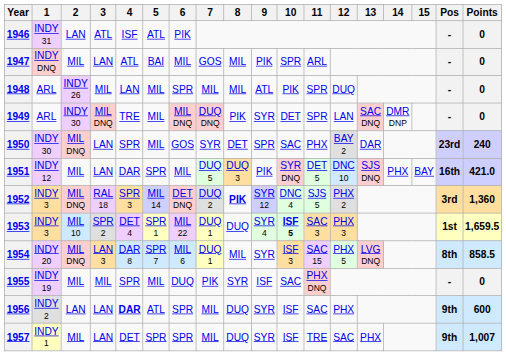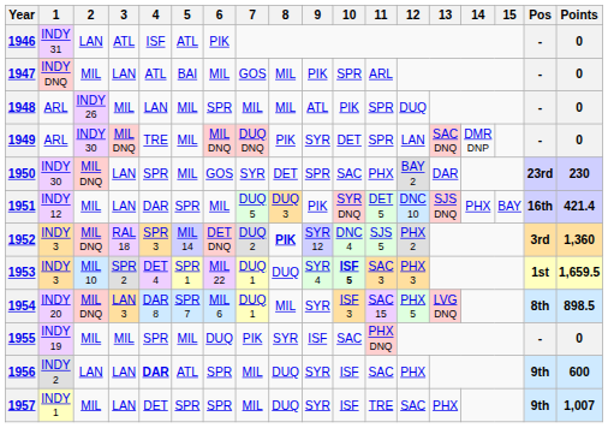 <table class="wikitable" style="text-align:center; font-size:90%">
 <tr>
 <th>Year</th>
 <th>1</th>
 <th>2</th>
 <th>3</th>
 <th>4</th>
 <th>5</th>
 <th>6</th>
 <th>7</th>
 <th>8</th>
 <th>9</th>
 <th>10</th>
 <th>11</th>
 <th>12</th>
 <th>13</th>
 <th>14</th>
 <th>15</th>
 <th>Pos</th>
 <th>Points</th>
 </tr>
 <tr>
 <th rowspan=1><a href='#'>1946</a></th>
 <td style="background:#EFCFFF;"><a href='#'>INDY</a><br><small>31</small></td>
 <td><a href='#'>LAN</a></td>
 <td><a href='#'>ATL</a></td>
 <td><a href='#'>ISF</a></td>
 <td><a href='#'>ATL</a></td>
 <td><a href='#'>PIK</a></td>
 <td colspan=9></td>
 <th>-</th>
 <th>0</th>
 </tr>
 <tr>
 <th rowspan=1><a href='#'>1947</a></th>
 <td style="background:#FFCFCF;"><a href='#'>INDY</a><br><small>DNQ</small></td>
 <td><a href='#'>MIL</a></td>
 <td><a href='#'>LAN</a></td>
 <td><a href='#'>ATL</a></td>
 <td><a href='#'>BAI</a></td>
 <td><a href='#'>MIL</a></td>
 <td><a href='#'>GOS</a></td>
 <td><a href='#'>MIL</a></td>
 <td><a href='#'>PIK</a></td>
 <td><a href='#'>SPR</a></td>
 <td><a href='#'>ARL</a></td>
 <td colspan=4></td>
 <th>-</th>
 <th>0</th>
 </tr>
 <tr>
 <th rowspan=1><a href='#'>1948</a></th>
 <td><a href='#'>ARL</a></td>
 <td style="background:#EFCFFF;"><a href='#'>INDY</a><br><small>26</small></td>
 <td><a href='#'>MIL</a></td>
 <td><a href='#'>LAN</a></td>
 <td><a href='#'>MIL</a></td>
 <td><a href='#'>SPR</a></td>
 <td><a href='#'>MIL</a></td>
 <td><a href='#'>MIL</a></td>
 <td><a href='#'>ATL</a></td>
 <td><a href='#'>PIK</a></td>
 <td><a href='#'>SPR</a></td>
 <td><a href='#'>DUQ</a></td>
 <td colspan=3></td>
 <th>-</th>
 <th>0</th>
 </tr>
 <tr>
 <th rowspan=1><a href='#'>1949</a></th>
 <td><a href='#'>ARL</a></td>
 <td style="background:#EFCFFF;"><a href='#'>INDY</a><br><small>30</small></td>
 <td style="background:#FFCFCF;"><a href='#'>MIL</a><br><small>DNQ</small></td>
 <td><a href='#'>TRE</a></td>
 <td><a href='#'>MIL</a></td>
 <td style="background:#FFCFCF;"><a href='#'>MIL</a><br><small>DNQ</small></td>
 <td style="background:#FFCFCF;"><a href='#'>DUQ</a><br><small>DNQ</small></td>
 <td><a href='#'>PIK</a></td>
 <td><a href='#'>SYR</a></td>
 <td><a href='#'>DET</a></td>
 <td><a href='#'>SPR</a></td>
 <td><a href='#'>LAN</a></td>
 <td style="background:#FFCFCF;"><a href='#'>SAC</a><br><small>DNQ</small></td>
 <td><a href='#'>DMR</a><br><small>DNP</small></td>
 <td colspan=1></td>
 <th>-</th>
 <th>0</th>
 </tr>
 <tr>
 <th rowspan=1><a href='#'>1950</a></th>
 <td style="background:#EFCFFF;"><a href='#'>INDY</a><br><small>30</small></td>
 <td style="background:#FFCFCF;"><a href='#'>MIL</a><br><small>DNQ</small></td>
 <td><a href='#'>LAN</a></td>
 <td><a href='#'>SPR</a></td>
 <td><a href='#'>MIL</a></td>
 <td><a href='#'>GOS</a></td>
 <td><a href='#'>SYR</a></td>
 <td><a href='#'>DET</a></td>
 <td><a href='#'>SPR</a></td>
 <td><a href='#'>SAC</a></td>
 <td><a href='#'>PHX</a></td>
 <td style="background:#DFDFDF;"><a href='#'>BAY</a><br><small>2</small></td>
 <td><a href='#'>DAR</a></td>
 <td colspan=2></td>
 <th style="background:#CFCFFF;">23rd</th>
-<th style="background:#CFCFFF;">240</th>
+<th style="background:#CFCFFF;">230</th>
 </tr>
 <tr>
 <th rowspan=1><a href='#'>1951</a></th>
 <td style="background:#EFCFFF;"><a href='#'>INDY</a><br><small>12</small></td>
 <td><a href='#'>MIL</a></td>
 <td><a href='#'>LAN</a></td>
 <td><a href='#'>DAR</a></td>
 <td><a href='#'>SPR</a></td>
 <td><a href='#'>MIL</a></td>
 <td style="background:#DFFFDF;"><a href='#'>DUQ</a><br><small>5</small></td>
 <td style="background:#FFDF9F;"><a href='#'>DUQ</a><br><small>3</small></td>
 <td><a href='#'>PIK</a></td>
 <td style="background:#FFCFCF;"><a href='#'>SYR</a><br><small>DNQ</small></td>
 <td style="background:#DFFFDF;"><a href='#'>DET</a><br><small>5</small></td>
 <td style="background:#CFEAFF;"><a href='#'>DNC</a><br><small>10</small></td>
 <td style="background:#FFCFCF;"><a href='#'>SJS</a><br><small>DNQ</small></td>
 <td><a href='#'>PHX</a></td>
 <td><a href='#'>BAY</a></td>
 <th style="background:#CFCFFF;">16th</th>
-<th style="background:#CFCFFF;">421.0</th>
+<th style="background:#CFCFFF;">421.4</th>
 </tr>
 <tr>
 <th rowspan=1><a href='#'>1952</a></th>
 <td style="background:#FFDF9F;"><a href='#'>INDY</a><br><small>3</small></td>
 <td style="background:#FFCFCF;"><a href='#'>MIL</a><br><small>DNQ</small></td>
 <td style="background:#EFCFFF;"><a href='#'>RAL</a><br><small>18</small></td>
 <td style="background:#FFDF9F;"><a href='#'>SPR</a><br><small>3</small></td>
 <td style="background:#CFCFFF;"><a href='#'>MIL</a><br><small>14</small></td>
 <td style="background:#FFCFCF;"><a href='#'>DET</a><br><small>DNQ</small></td>
 <td style="background:#DFDFDF;"><a href='#'>DUQ</a><br><small>2</small></td>
 <td><strong><a href='#'>PIK</a></strong></td>
 <td style="background:#CFCFFF;"><a href='#'>SYR</a><br><small>12</small></td>
 <td style="background:#DFFFDF;"><a href='#'>DNC</a><br><small>4</small></td>
 <td style="background:#DFFFDF;"><a href='#'>SJS</a><br><small>5</small></td>
 <td style="background:#DFDFDF;"><a href='#'>PHX</a><br><small>2</small></td>
 <td colspan=3></td>
 <th style="background:#FFDF9F;">3rd</th>
 <th style="background:#FFDF9F;">1,360</th>
 </tr>
 <tr>
 <th rowspan=1><a href='#'>1953</a></th>
 <td style="background:#FFDF9F;"><a href='#'>INDY</a><br><small>3</small></td>
 <td style="background:#CFEAFF;"><a href='#'>MIL</a><br><small>10</small></td>
 <td style="background:#DFDFDF;"><a href='#'>SPR</a><br><small>2</small></td>
 <td style="background:#EFCFFF;"><a href='#'>DET</a><br><small>4</small></td>
 <td style="background:#FFFFBF;"><a href='#'>SPR</a><br><small>1</small></td>
 <td style="background:#EFCFFF;"><a href='#'>MIL</a><br><small>22</small></td>
 <td style="background:#FFFFBF;"><a href='#'>DUQ</a><br><small>1</small></td>
 <td><a href='#'>DUQ</a></td>
 <td style="background:#DFFFDF;"><a href='#'>SYR</a><br><small>4</small></td>
 <td style="background:#DFFFDF;"><strong><a href='#'>ISF</a><br><small>5</small></strong></td>
 <td style="background:#FFDF9F;"><a href='#'>SAC</a><br><small>3</small></td>
 <td style="background:#FFDF9F;"><a href='#'>PHX</a><br><small>3</small></td>
 <td colspan=3></td>
 <th style="background:#FFFFBF;">1st</th>
 <th style="background:#FFFFBF;">1,659.5</th>
 </tr>
 <tr>
 <th rowspan=1><a href='#'>1954</a></th>
 <td style="background:#EFCFFF;"><a href='#'>INDY</a><br><small>20</small></td>
 <td style="background:#FFCFCF;"><a href='#'>MIL</a><br><small>DNQ</small></td>
 <td style="background:#FFDF9F;"><a href='#'>LAN</a><br><small>3</small></td>
 <td style="background:#CFEAFF;"><a href='#'>DAR</a><br><small>8</small></td>
 <td style="background:#CFEAFF;"><a href='#'>SPR</a><br><small>7</small></td>
 <td style="background:#CFEAFF;"><a href='#'>MIL</a><br><small>6</small></td>
 <td style="background:#FFFFBF;"><a href='#'>DUQ</a><br><small>1</small></td>
 <td><a href='#'>MIL</a></td>
 <td><a href='#'>SYR</a></td>
 <td style="background:#FFDF9F;"><a href='#'>ISF</a><br><small>3</small></td>
 <td style="background:#EFCFFF;"><a href='#'>SAC</a><br><small>15</small></td>
 <td style="background:#DFFFDF;"><a href='#'>PHX</a><br><small>5</small></td>
 <td style="background:#FFCFCF;"><a href='#'>LVG</a><br><small>DNQ</small></td>
 <td colspan=2></td>
 <th style="background:#CFEAFF;">8th</th>
-<th style="background:#CFEAFF;">858.5</th>
+<th style="background:#CFEAFF;">898.5</th>
 </tr>
 <tr>
 <th rowspan=1><a href='#'>1955</a></th>
 <td style="background:#EFCFFF;"><a href='#'>INDY</a><br><small>19</small></td>
 <td><a href='#'>MIL</a></td>
 <td><a href='#'>MIL</a></td>
 <td><a href='#'>SPR</a></td>
 <td><a href='#'>MIL</a></td>
 <td><a href='#'>DUQ</a></td>
 <td><a href='#'>PIK</a></td>
 <td><a href='#'>SYR</a></td>
 <td><a href='#'>ISF</a></td>
 <td><a href='#'>SAC</a></td>
 <td style="background:#FFCFCF;"><a href='#'>PHX</a><br><small>DNQ</small></td>
 <td colspan=4></td>
 <th>-</th>
 <th>0</th>
 </tr>
 <tr>
 <th rowspan=1><a href='#'>1956</a></th>
 <td style="background:#DFDFDF;"><a href='#'>INDY</a><br><small>2</small></td>
 <td><a href='#'>LAN</a></td>
 <td><a href='#'>LAN</a></td>
 <td><strong><a href='#'>DAR</a></strong></td>
 <td><a href='#'>ATL</a></td>
 <td><a href='#'>SPR</a></td>
 <td><a href='#'>MIL</a></td>
 <td><a href='#'>DUQ</a></td>
 <td><a href='#'>SYR</a></td>
 <td><a href='#'>ISF</a></td>
 <td><a href='#'>SAC</a></td>
 <td><a href='#'>PHX</a></td>
 <td colspan=3></td>
 <th style="background:#CFEAFF;">9th</th>
 <th style="background:#CFEAFF;">600</th>
 </tr>
 <tr>
 <th rowspan=1><a href='#'>1957</a></th>
 <td style="background:#FFFFBF;"><a href='#'>INDY</a><br><small>1</small></td>
 <td><a href='#'>MIL</a></td>
 <td><a href='#'>LAN</a></td>
 <td><a href='#'>DET</a></td>
 <td><a href='#'>SPR</a></td>
 <td><a href='#'>SPR</a></td>
 <td><a href='#'>MIL</a></td>
 <td><a href='#'>DUQ</a></td>
 <td><a href='#'>SYR</a></td>
 <td><a href='#'>ISF</a></td>
 <td><a href='#'>TRE</a></td>
 <td><a href='#'>SAC</a></td>
 <td><a href='#'>PHX</a></td>
 <td colspan=2></td>
 <th style="background:#CFEAFF;">9th</th>
 <th style="background:#CFEAFF;">1,007</th>
 </tr>
 </table>
